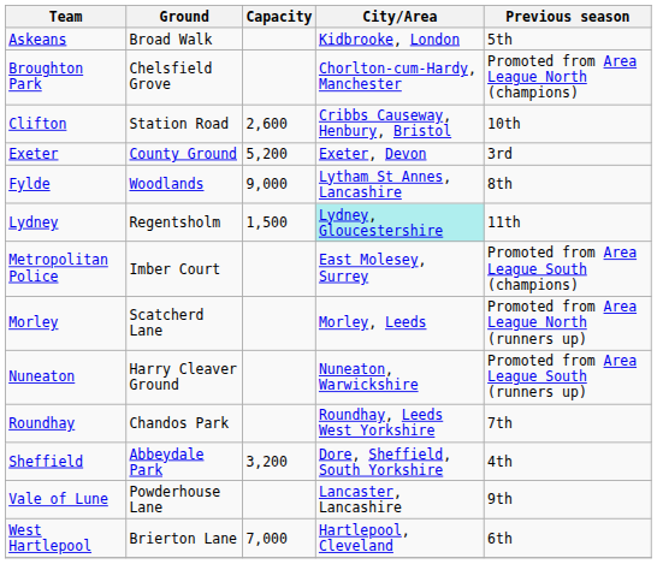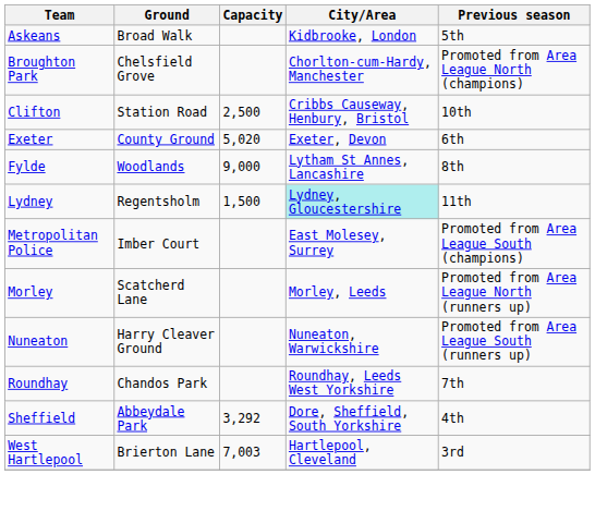 <table class="wikitable sortable">
 <tr>
 <th>Team</th>
 <th>Ground</th>
 <th>Capacity</th>
 <th>City/Area</th>
 <th>Previous season</th>
 </tr>
 <tr>
 <td><a href='#'>Askeans</a></td>
 <td>Broad Walk</td>
 <td></td>
 <td><a href='#'>Kidbrooke</a>, <a href='#'>London</a></td>
 <td>5th</td>
 </tr>
 <tr>
 <td><a href='#'>Broughton Park</a></td>
 <td>Chelsfield Grove</td>
 <td></td>
 <td><a href='#'>Chorlton-cum-Hardy</a>, <a href='#'>Manchester</a></td>
 <td>Promoted from <a href='#'>Area League North</a> (champions)</td>
 </tr>
 <tr>
 <td><a href='#'>Clifton</a></td>
 <td>Station Road</td>
-<td>2,600</td>
+<td>2,500</td>
 <td><a href='#'>Cribbs Causeway</a>, <a href='#'>Henbury</a>, <a href='#'>Bristol</a></td>
 <td>10th</td>
 </tr>
 <tr>
 <td><a href='#'>Exeter</a></td>
 <td><a href='#'>County Ground</a></td>
-<td>5,200</td>
+<td>5,020</td>
 <td><a href='#'>Exeter</a>, <a href='#'>Devon</a></td>
-<td>3rd</td>
+<td>6th</td>
 </tr>
 <tr>
 <td><a href='#'>Fylde</a></td>
 <td><a href='#'>Woodlands</a></td>
 <td>9,000</td>
 <td><a href='#'>Lytham St Annes</a>, <a href='#'>Lancashire</a></td>
 <td>8th</td>
 </tr>
 <tr>
 <td><a href='#'>Lydney</a></td>
 <td>Regentsholm</td>
 <td>1,500</td>
 <td style="background: paleturquoise;"><a href='#'>Lydney</a>, <a href='#'>Gloucestershire</a></td>
 <td>11th</td>
 </tr>
 <tr>
 <td><a href='#'>Metropolitan Police</a></td>
 <td>Imber Court</td>
 <td></td>
 <td><a href='#'>East Molesey</a>, <a href='#'>Surrey</a></td>
 <td>Promoted from <a href='#'>Area League South</a> (champions)</td>
 </tr>
 <tr>
 <td><a href='#'>Morley</a></td>
 <td>Scatcherd Lane</td>
 <td></td>
 <td><a href='#'>Morley</a>, <a href='#'>Leeds</a></td>
 <td>Promoted from <a href='#'>Area League North</a> (runners up)</td>
 </tr>
 <tr>
 <td><a href='#'>Nuneaton</a></td>
 <td>Harry Cleaver Ground</td>
 <td></td>
 <td><a href='#'>Nuneaton</a>, <a href='#'>Warwickshire</a></td>
 <td>Promoted from <a href='#'>Area League South</a> (runners up)</td>
 </tr>
 <tr>
 <td><a href='#'>Roundhay</a></td>
 <td>Chandos Park</td>
 <td></td>
 <td><a href='#'>Roundhay</a>, <a href='#'>Leeds</a> <a href='#'>West Yorkshire</a></td>
 <td>7th</td>
 </tr>
 <tr>
 <td><a href='#'>Sheffield</a></td>
 <td><a href='#'>Abbeydale Park</a></td>
-<td>3,200</td>
+<td>3,292</td>
 <td><a href='#'>Dore</a>, <a href='#'>Sheffield</a>, <a href='#'>South Yorkshire</a></td>
 <td>4th</td>
 </tr>
 <tr>
-<td><a href='#'>Vale of Lune</a></td>
-<td>Powderhouse Lane</td>
-<td></td>
-<td><a href='#'>Lancaster</a>, Lancashire</td>
-<td>9th</td>
-</tr>
-<tr>
 <td><a href='#'>West Hartlepool</a></td>
 <td>Brierton Lane</td>
-<td>7,000</td>
+<td>7,003</td>
 <td><a href='#'>Hartlepool</a>, <a href='#'>Cleveland</a></td>
-<td>6th</td>
+<td>3rd</td>
 </tr>
 <tr>
 </tr>
 </table>
